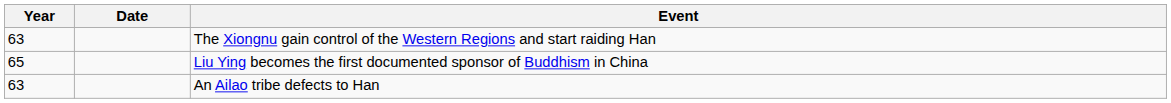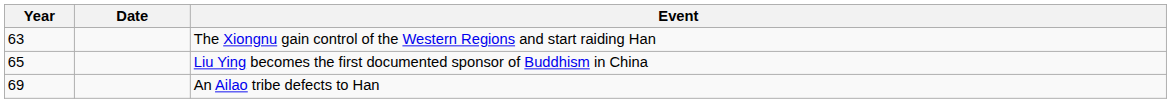 <table class="wikitable" style="width:100%;">
 <tr>
 <th style="width:6%">Year</th>
 <th style="width:10%">Date</th>
 <th>Event</th>
 </tr>
 <tr>
 <td>63</td>
 <td></td>
 <td>The <a href='#'>Xiongnu</a> gain control of the <a href='#'>Western Regions</a> and start raiding Han</td>
 </tr>
 <tr>
 <td>65</td>
 <td></td>
 <td><a href='#'>Liu Ying</a> becomes the first documented sponsor of <a href='#'>Buddhism</a> in China</td>
 </tr>
 <tr>
-<td>63</td>
+<td>69</td>
 <td></td>
 <td>An <a href='#'>Ailao</a> tribe defects to Han</td>
 </tr>
 </table>
